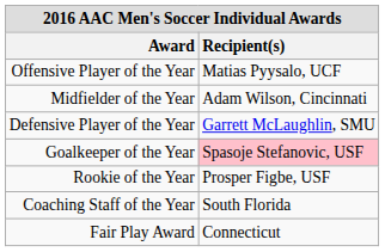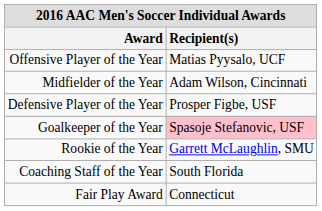 <table class="wikitable" style="white-space:nowrap; font-size:90%;">
 <tr>
 <td colspan="7" style="text-align:center; background:#ddd;"><strong>2016 AAC Men's Soccer Individual Awards</strong></td>
 </tr>
 <tr>
 <th style="text-align:right;">Award</th>
 <th style="text-align:left;">Recipient(s)</th>
 </tr>
 <tr>
 <td style="text-align:right;">Offensive Player of the Year</td>
 <td style="text-align:left;">Matias Pyysalo, UCF</td>
 </tr>
 <tr>
 <td style="text-align:right;">Midfielder of the Year</td>
 <td style="text-align:left;">Adam Wilson, Cincinnati</td>
 </tr>
 <tr>
 <td style="text-align:right;">Defensive Player of the Year</td>
-<td style="text-align:left;"><a href='#'>Garrett McLaughlin</a>, SMU</td>
+<td style="text-align:left;">Prosper Figbe, USF</td>
 </tr>
 <tr>
 <td style="text-align:right;">Goalkeeper of the Year</td>
 <td style="background: pink; text-align:left;">Spasoje Stefanovic, USF</td>
 </tr>
 <tr>
 <td style="text-align:right;">Rookie of the Year</td>
-<td style="text-align:left;">Prosper Figbe, USF</td>
+<td style="text-align:left;"><a href='#'>Garrett McLaughlin</a>, SMU</td>
 </tr>
 <tr>
 <td style="text-align:right;">Coaching Staff of the Year</td>
 <td style="text-align:left;">South Florida</td>
 </tr>
 <tr>
 <td style="text-align:right;">Fair Play Award</td>
 <td style="text-align:left;">Connecticut</td>
 </tr>
 </table>
